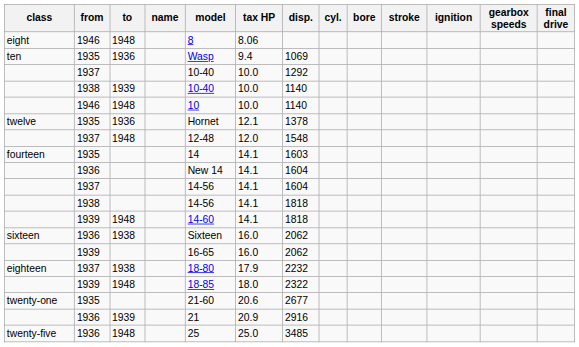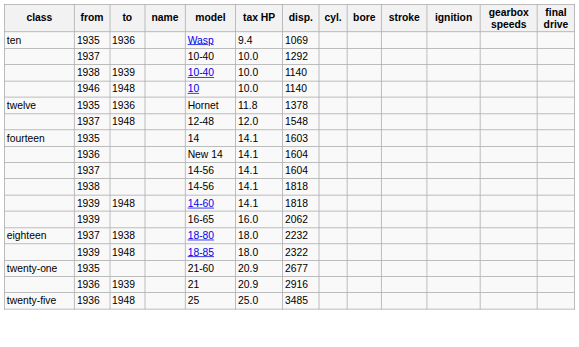 <table class="wikitable" style="font-size:85%; width:85%">
 <tr>
 <th>class</th>
 <th>from</th>
 <th>to</th>
 <th>name</th>
 <th>model</th>
 <th>tax HP</th>
 <th>disp.</th>
 <th>cyl.</th>
 <th>bore</th>
 <th>stroke</th>
 <th>ignition</th>
 <th>gearbox<br>speeds</th>
 <th>final<br>drive</th>
-</tr>
-<tr>
-<td>eight</td>
-<td>1946</td>
-<td>1948</td>
-<td></td>
-<td><a href='#'>8</a></td>
-<td>8.06</td>
-<td></td>
-<td></td>
-<td></td>
-<td></td>
-<td></td>
-<td></td>
-<td></td>
 </tr>
 <tr>
 <td>ten</td>
 <td>1935</td>
 <td>1936</td>
 <td></td>
 <td><a href='#'>Wasp</a></td>
 <td>9.4</td>
 <td>1069</td>
 <td></td>
 <td></td>
 <td></td>
 <td></td>
 <td></td>
 <td></td>
 </tr>
 <tr>
 <td></td>
 <td>1937</td>
 <td></td>
 <td></td>
 <td>10-40</td>
 <td>10.0</td>
 <td>1292</td>
 <td></td>
 <td></td>
 <td></td>
 <td></td>
 <td></td>
 <td></td>
 </tr>
 <tr>
 <td></td>
 <td>1938</td>
 <td>1939</td>
 <td></td>
 <td><a href='#'>10-40</a></td>
 <td>10.0</td>
 <td>1140</td>
 <td></td>
 <td></td>
 <td></td>
 <td></td>
 <td></td>
 <td></td>
 </tr>
 <tr>
 <td></td>
 <td>1946</td>
 <td>1948</td>
 <td></td>
 <td><a href='#'>10</a></td>
 <td>10.0</td>
 <td>1140</td>
 <td></td>
 <td></td>
 <td></td>
 <td></td>
 <td></td>
 <td></td>
 </tr>
 <tr>
 <td>twelve</td>
 <td>1935</td>
 <td>1936</td>
 <td></td>
 <td>Hornet</td>
-<td>12.1</td>
+<td>11.8</td>
 <td>1378</td>
 <td></td>
 <td></td>
 <td></td>
 <td></td>
 <td></td>
 <td></td>
 </tr>
 <tr>
 <td></td>
 <td>1937</td>
 <td>1948</td>
 <td></td>
 <td>12-48</td>
 <td>12.0</td>
 <td>1548</td>
 <td></td>
 <td></td>
 <td></td>
 <td></td>
 <td></td>
 <td></td>
 </tr>
 <tr>
 <td>fourteen</td>
 <td>1935</td>
 <td></td>
 <td></td>
 <td>14</td>
 <td>14.1</td>
 <td>1603</td>
 <td></td>
 <td></td>
 <td></td>
 <td></td>
 <td></td>
 <td></td>
 </tr>
 <tr>
 <td></td>
 <td>1936</td>
 <td></td>
 <td></td>
 <td>New 14</td>
 <td>14.1</td>
 <td>1604</td>
 <td></td>
 <td></td>
 <td></td>
 <td></td>
 <td></td>
 <td></td>
 </tr>
 <tr>
 <td></td>
 <td>1937</td>
 <td></td>
 <td></td>
 <td>14-56</td>
 <td>14.1</td>
 <td>1604</td>
 <td></td>
 <td></td>
 <td></td>
 <td></td>
 <td></td>
 <td></td>
 </tr>
 <tr>
 <td></td>
 <td>1938</td>
 <td></td>
 <td></td>
 <td>14-56</td>
 <td>14.1</td>
 <td>1818</td>
 <td></td>
 <td></td>
 <td></td>
 <td></td>
 <td></td>
 <td></td>
 </tr>
 <tr>
 <td></td>
 <td>1939</td>
 <td>1948</td>
 <td></td>
 <td><a href='#'>14-60</a></td>
 <td>14.1</td>
 <td>1818</td>
 <td></td>
 <td></td>
 <td></td>
 <td></td>
 <td></td>
 <td></td>
 </tr>
 <tr>
-<td>sixteen</td>
-<td>1936</td>
-<td>1938</td>
-<td></td>
-<td>Sixteen</td>
-<td>16.0</td>
-<td>2062</td>
-<td></td>
-<td></td>
-<td></td>
-<td></td>
-<td></td>
-<td></td>
-</tr>
-<tr>
 <td></td>
 <td>1939</td>
 <td></td>
 <td></td>
 <td>16-65</td>
 <td>16.0</td>
 <td>2062</td>
 <td></td>
 <td></td>
 <td></td>
 <td></td>
 <td></td>
 <td></td>
 </tr>
 <tr>
 <td>eighteen</td>
 <td>1937</td>
 <td>1938</td>
 <td></td>
 <td><a href='#'>18-80</a></td>
-<td>17.9</td>
+<td>18.0</td>
 <td>2232</td>
 <td></td>
 <td></td>
 <td></td>
 <td></td>
 <td></td>
 <td></td>
 </tr>
 <tr>
 <td></td>
 <td>1939</td>
 <td>1948</td>
 <td></td>
 <td><a href='#'>18-85</a></td>
 <td>18.0</td>
 <td>2322</td>
 <td></td>
 <td></td>
 <td></td>
 <td></td>
 <td></td>
 <td></td>
 </tr>
 <tr>
 <td>twenty-one</td>
 <td>1935</td>
 <td></td>
 <td></td>
 <td>21-60</td>
-<td>20.6</td>
+<td>20.9</td>
 <td>2677</td>
 <td></td>
 <td></td>
 <td></td>
 <td></td>
 <td></td>
 <td></td>
 </tr>
 <tr>
 <td></td>
 <td>1936</td>
 <td>1939</td>
 <td></td>
 <td>21</td>
 <td>20.9</td>
 <td>2916</td>
 <td></td>
 <td></td>
 <td></td>
 <td></td>
 <td></td>
 <td></td>
 </tr>
 <tr>
 <td>twenty-five</td>
 <td>1936</td>
 <td>1948</td>
 <td></td>
 <td>25</td>
 <td>25.0</td>
 <td>3485</td>
 <td></td>
 <td></td>
 <td></td>
 <td></td>
 <td></td>
 <td></td>
 </tr>
 </table>
